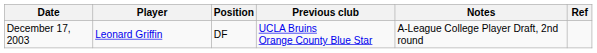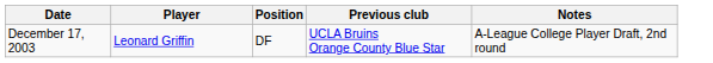 <table class="wikitable" style="font-size:95%;">
 <tr>
 <th width=125px>Date</th>
 <th width=170px>Player</th>
 <th width=50px>Position</th>
 <th width=200px>Previous club</th>
 <th width=250px>Notes</th>
-<th width=30px>Ref</th>
 </tr>
 <tr>
 <td>December 17, 2003</td>
 <td> <a href='#'>Leonard Griffin</a></td>
 <td>DF</td>
 <td> <a href='#'>UCLA Bruins</a><br> <a href='#'>Orange County Blue Star</a></td>
 <td>A-League College Player Draft, 2nd round</td>
-<td></td>
 </tr>
 </table>
